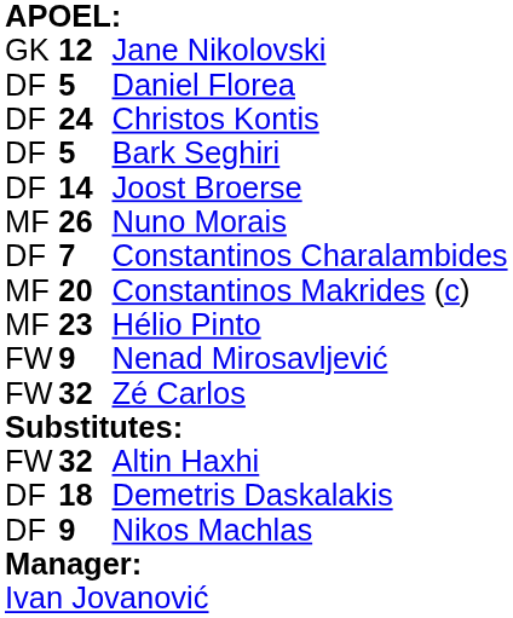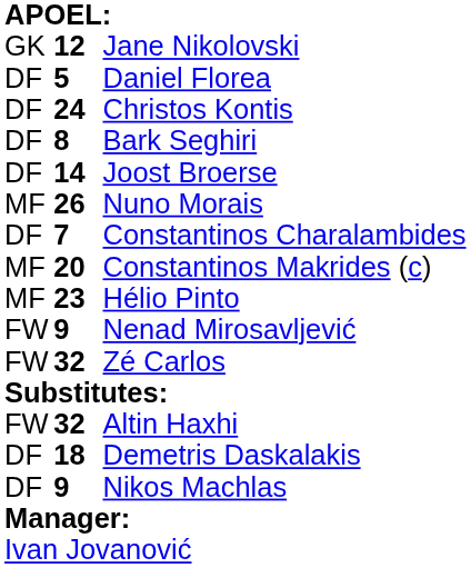 <table style="font-size: 90%" cellspacing="0" cellpadding="0">
 <tr>
 <td colspan="4"><strong>APOEL:</strong></td>
 </tr>
 <tr>
 <th width="25"></th>
 <th width="25"></th>
 </tr>
 <tr>
 <td>GK</td>
 <td><strong>12</strong></td>
 <td> <a href='#'>Jane Nikolovski</a></td>
 </tr>
 <tr>
 <td>DF</td>
 <td><strong>5</strong></td>
 <td> <a href='#'>Daniel Florea</a></td>
 </tr>
 <tr>
 <td>DF</td>
 <td><strong>24</strong></td>
 <td> <a href='#'>Christos Kontis</a></td>
 </tr>
 <tr>
 <td>DF</td>
-<td><strong>5</strong></td>
+<td><strong>8</strong></td>
 <td> <a href='#'>Bark Seghiri</a> </td>
 </tr>
 <tr>
 <td>DF</td>
 <td><strong>14</strong></td>
 <td> <a href='#'>Joost Broerse</a></td>
 </tr>
 <tr>
 <td>MF</td>
 <td><strong>26</strong></td>
 <td> <a href='#'>Nuno Morais</a></td>
 </tr>
 <tr>
 <td>DF</td>
 <td><strong>7</strong></td>
 <td> <a href='#'>Constantinos Charalambides</a></td>
 <td> </td>
 </tr>
 <tr>
 <td>MF</td>
 <td><strong>20</strong></td>
 <td> <a href='#'>Constantinos Makrides</a> (<a href='#'>c</a>)</td>
 </tr>
 <tr>
 <td>MF</td>
 <td><strong>23</strong></td>
 <td> <a href='#'>Hélio Pinto</a></td>
 </tr>
 <tr>
 <td>FW</td>
 <td><strong>9</strong></td>
 <td> <a href='#'>Nenad Mirosavljević</a></td>
 <td></td>
 </tr>
 <tr>
 <td>FW</td>
 <td><strong>32</strong></td>
 <td> <a href='#'>Zé Carlos</a></td>
 <td></td>
 </tr>
 <tr>
 <td colspan=4><strong>Substitutes:</strong></td>
 </tr>
 <tr>
 <td>FW</td>
 <td><strong>32</strong></td>
 <td> <a href='#'>Altin Haxhi</a></td>
 <td></td>
 </tr>
 <tr>
 <td>DF</td>
 <td><strong>18</strong></td>
 <td> <a href='#'>Demetris Daskalakis</a></td>
 <td></td>
 </tr>
 <tr>
 <td>DF</td>
 <td><strong>9</strong></td>
 <td> <a href='#'>Nikos Machlas</a></td>
 <td></td>
 </tr>
 <tr>
 <td colspan=4><strong>Manager:</strong></td>
 </tr>
 <tr>
 <td colspan="4"> <a href='#'>Ivan Jovanović</a></td>
 </tr>
 </table>
